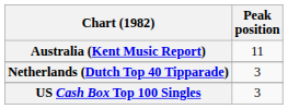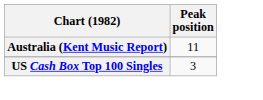 <table class="wikitable sortable plainrowheaders" style="text-align:center">
 <tr>
 <th scope="col">Chart (1982)</th>
 <th scope="col">Peak<br>position</th>
 </tr>
 <tr>
 <th scope="row">Australia (<a href='#'>Kent Music Report</a>)</th>
 <td>11</td>
 </tr>
 <tr>
-</tr>
-<tr>
-<th scope="row">Netherlands (<a href='#'>Dutch Top 40 Tipparade</a>)</th>
-<td>3</td>
 </tr>
 <tr>
 </tr>
 <tr>
 </tr>
 <tr>
 </tr>
 <tr>
 </tr>
 <tr>
 </tr>
 <tr>
 <th scope="row">US <a href='#'><em>Cash Box</em> Top 100 Singles</a></th>
 <td>3</td>
 </tr>
 </table>
